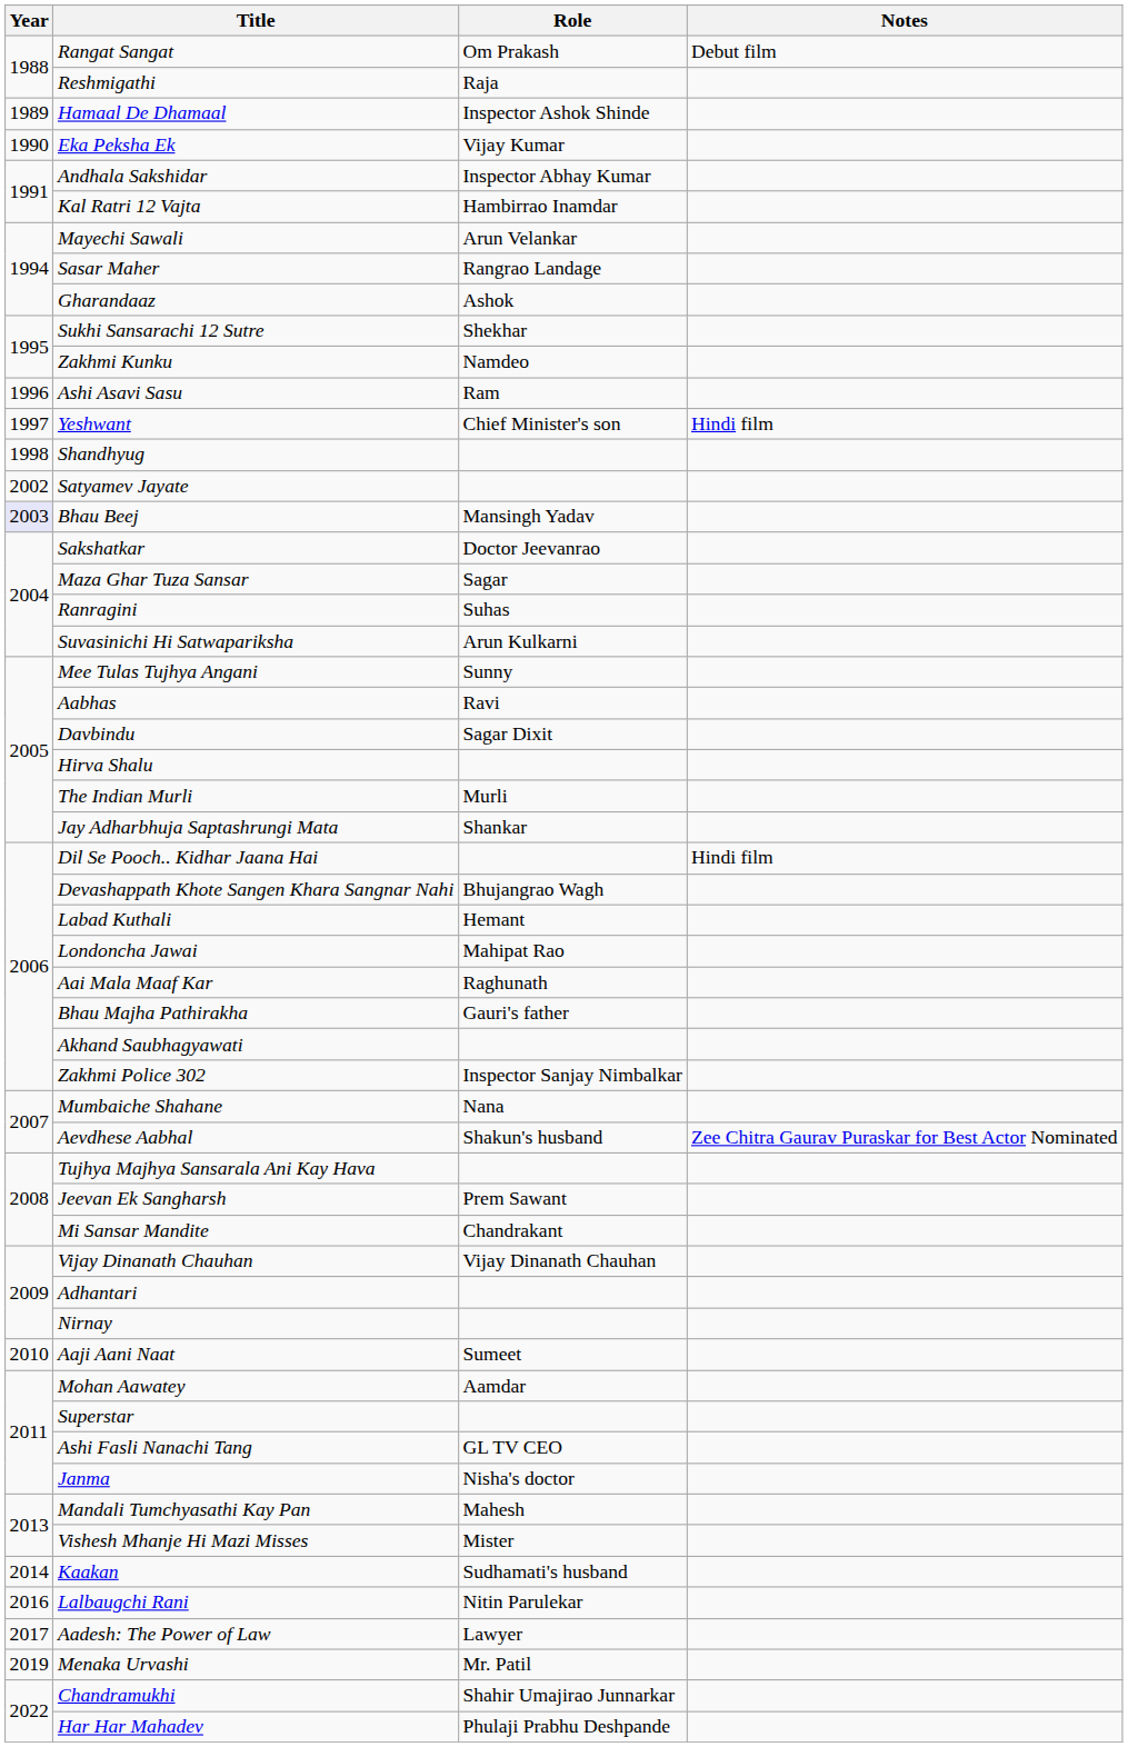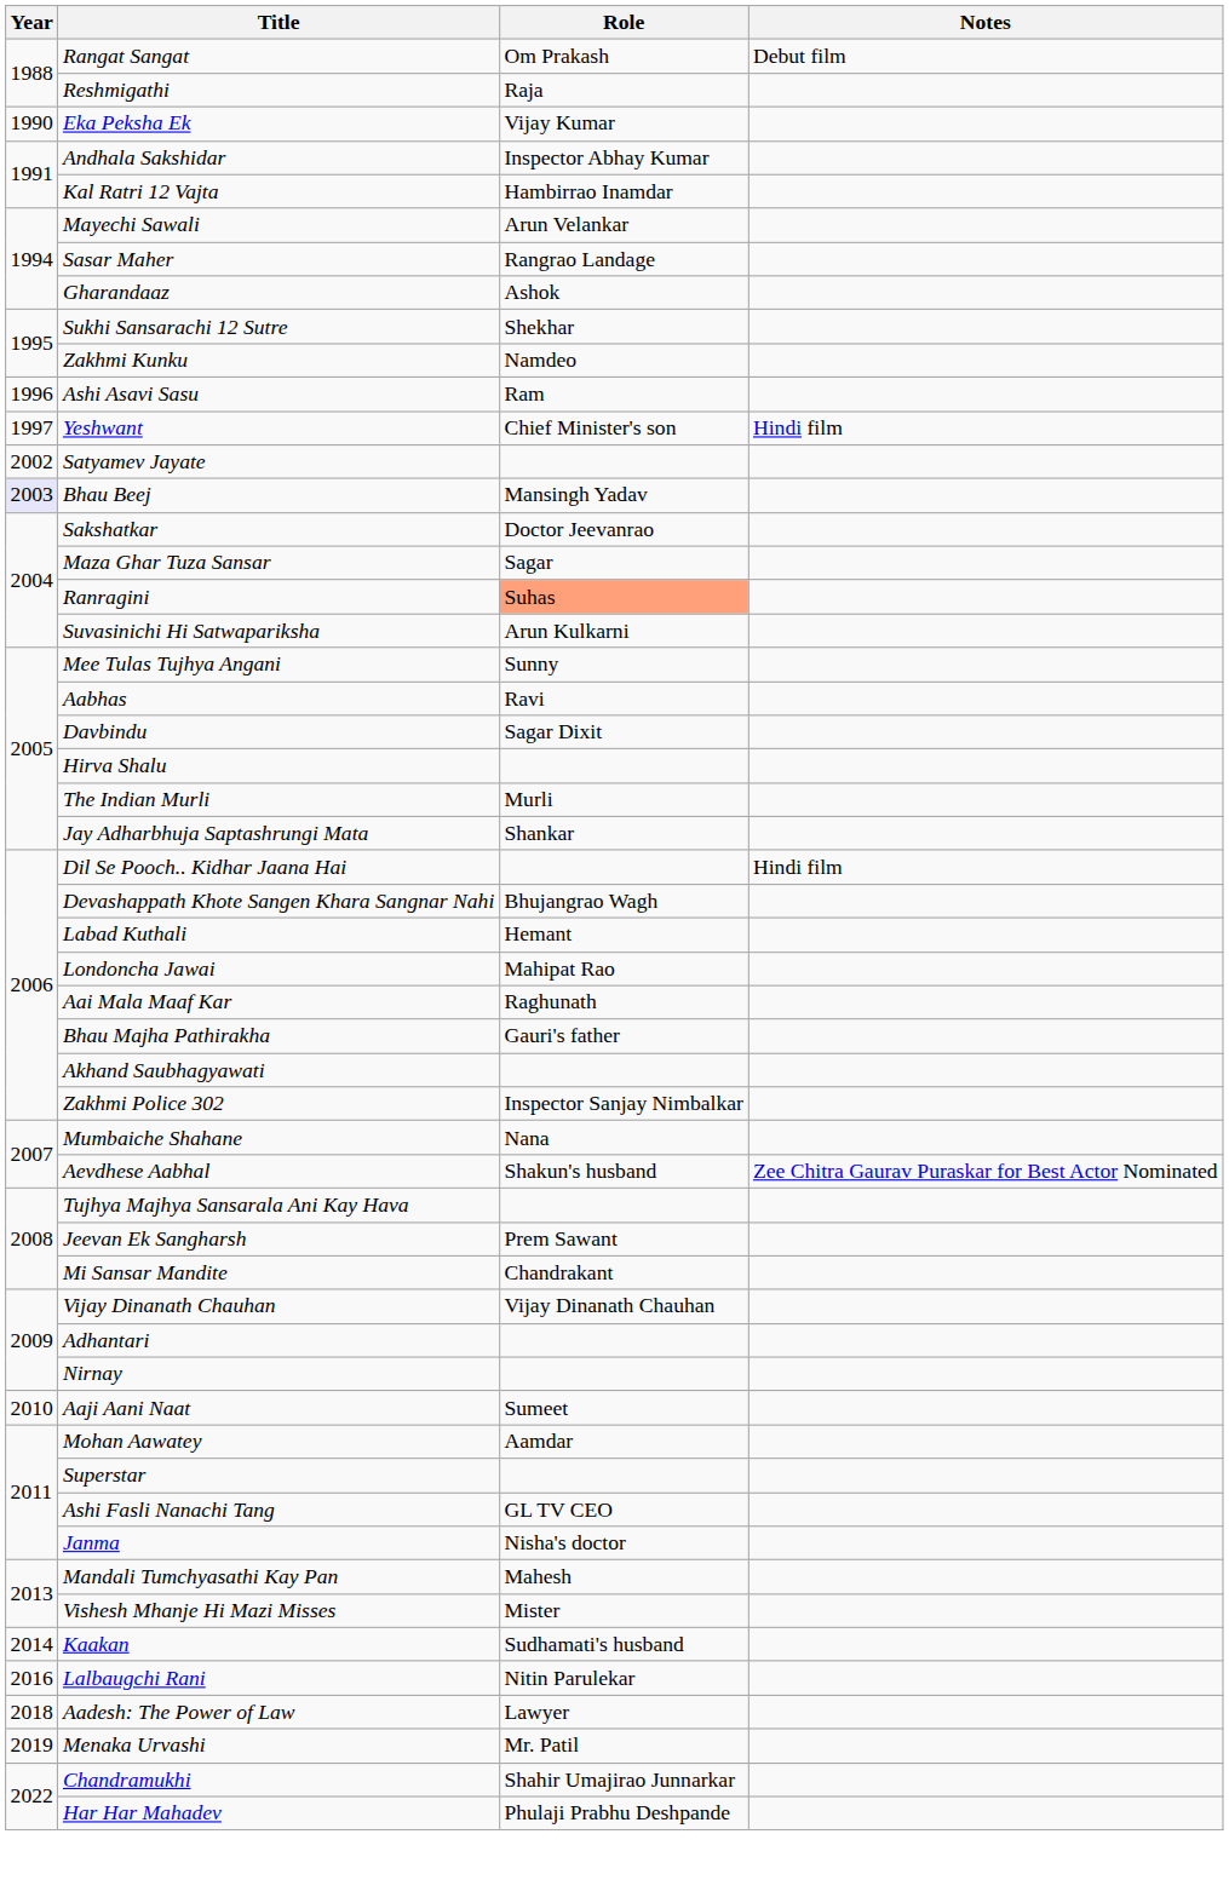 <table class="wikitable">
 <tr>
 <th>Year</th>
 <th>Title</th>
 <th>Role</th>
 <th>Notes</th>
 </tr>
 <tr>
 <td rowspan="2">1988</td>
 <td><em>Rangat Sangat</em></td>
 <td>Om Prakash</td>
 <td>Debut film</td>
 </tr>
 <tr>
 <td><em>Reshmigathi</em></td>
 <td>Raja</td>
-<td></td>
-</tr>
-<tr>
-<td>1989</td>
-<td><em><a href='#'>Hamaal De Dhamaal</a></em></td>
-<td>Inspector Ashok Shinde</td>
 <td></td>
 </tr>
 <tr>
 <td>1990</td>
 <td><em><a href='#'>Eka Peksha Ek</a></em></td>
 <td>Vijay Kumar</td>
 <td></td>
 </tr>
 <tr>
 <td rowspan="2">1991</td>
 <td><em>Andhala Sakshidar</em></td>
 <td>Inspector Abhay Kumar</td>
 <td></td>
 </tr>
 <tr>
 <td><em>Kal Ratri 12 Vajta</em></td>
 <td>Hambirrao Inamdar</td>
 <td></td>
 </tr>
 <tr>
 <td rowspan="3">1994</td>
 <td><em>Mayechi Sawali</em></td>
 <td>Arun Velankar</td>
 <td></td>
 </tr>
 <tr>
 <td><em>Sasar Maher</em></td>
 <td>Rangrao Landage</td>
 <td></td>
 </tr>
 <tr>
 <td><em>Gharandaaz</em></td>
 <td>Ashok</td>
 <td></td>
 </tr>
 <tr>
 <td rowspan="2">1995</td>
 <td><em>Sukhi Sansarachi 12 Sutre</em></td>
 <td>Shekhar</td>
 <td></td>
 </tr>
 <tr>
 <td><em>Zakhmi Kunku</em></td>
 <td>Namdeo</td>
 <td></td>
 </tr>
 <tr>
 <td>1996</td>
 <td><em>Ashi Asavi Sasu</em></td>
 <td>Ram</td>
 <td></td>
 </tr>
 <tr>
 <td>1997</td>
 <td><em><a href='#'>Yeshwant</a></em></td>
 <td>Chief Minister's son</td>
 <td><a href='#'>Hindi</a> film</td>
 </tr>
 <tr>
-<td>1998</td>
-<td><em>Shandhyug</em></td>
-<td></td>
-<td></td>
-</tr>
-<tr>
 <td>2002</td>
 <td><em>Satyamev Jayate</em></td>
 <td></td>
 <td></td>
 </tr>
 <tr>
 <td style="background: lavender;">2003</td>
 <td><em>Bhau Beej</em></td>
 <td>Mansingh Yadav</td>
 <td></td>
 </tr>
 <tr>
 <td rowspan="4">2004</td>
 <td><em>Sakshatkar</em></td>
 <td>Doctor Jeevanrao</td>
 <td></td>
 </tr>
 <tr>
 <td><em>Maza Ghar Tuza Sansar</em></td>
 <td>Sagar</td>
 <td></td>
 </tr>
 <tr>
 <td><em>Ranragini</em></td>
-<td>Suhas</td>
+<td style="background: lightsalmon;">Suhas</td>
 <td></td>
 </tr>
 <tr>
 <td><em>Suvasinichi Hi Satwapariksha</em></td>
 <td>Arun Kulkarni</td>
 <td></td>
 </tr>
 <tr>
 <td rowspan="6">2005</td>
 <td><em>Mee Tulas Tujhya Angani</em></td>
 <td>Sunny</td>
 <td></td>
 </tr>
 <tr>
 <td><em>Aabhas</em></td>
 <td>Ravi</td>
 <td></td>
 </tr>
 <tr>
 <td><em>Davbindu</em></td>
 <td>Sagar Dixit</td>
 <td></td>
 </tr>
 <tr>
 <td><em>Hirva Shalu</em></td>
 <td></td>
 <td></td>
 </tr>
 <tr>
 <td><em>The Indian Murli</em></td>
 <td>Murli</td>
 <td></td>
 </tr>
 <tr>
 <td><em>Jay Adharbhuja Saptashrungi Mata</em></td>
 <td>Shankar</td>
 <td></td>
 </tr>
 <tr>
 <td rowspan="8">2006</td>
 <td><em>Dil Se Pooch.. Kidhar Jaana Hai</em></td>
 <td></td>
 <td>Hindi film</td>
 </tr>
 <tr>
 <td><em>Devashappath Khote Sangen Khara Sangnar Nahi</em></td>
 <td>Bhujangrao Wagh</td>
 <td></td>
 </tr>
 <tr>
 <td><em>Labad Kuthali</em></td>
 <td>Hemant</td>
 <td></td>
 </tr>
 <tr>
 <td><em>Londoncha Jawai</em></td>
 <td>Mahipat Rao</td>
 <td></td>
 </tr>
 <tr>
 <td><em>Aai Mala Maaf Kar</em></td>
 <td>Raghunath</td>
 <td></td>
 </tr>
 <tr>
 <td><em>Bhau Majha Pathirakha</em></td>
 <td>Gauri's father</td>
 <td></td>
 </tr>
 <tr>
 <td><em>Akhand Saubhagyawati</em></td>
 <td></td>
 <td></td>
 </tr>
 <tr>
 <td><em>Zakhmi Police 302</em></td>
 <td>Inspector Sanjay Nimbalkar</td>
 <td></td>
 </tr>
 <tr>
 <td rowspan="2">2007</td>
 <td><em>Mumbaiche Shahane</em></td>
 <td>Nana</td>
 <td></td>
 </tr>
 <tr>
 <td><em>Aevdhese Aabhal</em></td>
 <td>Shakun's husband</td>
 <td><a href='#'>Zee Chitra Gaurav Puraskar for Best Actor</a> Nominated</td>
 </tr>
 <tr>
 <td rowspan="3">2008</td>
 <td><em>Tujhya Majhya Sansarala Ani Kay Hava</em></td>
 <td></td>
 <td></td>
 </tr>
 <tr>
 <td><em>Jeevan Ek Sangharsh</em></td>
 <td>Prem Sawant</td>
 <td></td>
 </tr>
 <tr>
 <td><em>Mi Sansar Mandite</em></td>
 <td>Chandrakant</td>
 <td></td>
 </tr>
 <tr>
 <td rowspan="3">2009</td>
 <td><em>Vijay Dinanath Chauhan</em></td>
 <td>Vijay Dinanath Chauhan</td>
 <td></td>
 </tr>
 <tr>
 <td><em>Adhantari</em></td>
 <td></td>
 <td></td>
 </tr>
 <tr>
 <td><em>Nirnay</em></td>
 <td></td>
 <td></td>
 </tr>
 <tr>
 <td>2010</td>
 <td><em>Aaji Aani Naat</em></td>
 <td>Sumeet</td>
 <td></td>
 </tr>
 <tr>
 <td rowspan="4">2011</td>
 <td><em>Mohan Aawatey</em></td>
 <td>Aamdar</td>
 <td></td>
 </tr>
 <tr>
 <td><em>Superstar</em></td>
 <td></td>
 <td></td>
 </tr>
 <tr>
 <td><em>Ashi Fasli Nanachi Tang</em></td>
 <td>GL TV CEO</td>
 <td></td>
 </tr>
 <tr>
 <td><em><a href='#'>Janma</a></em></td>
 <td>Nisha's doctor</td>
 <td></td>
 </tr>
 <tr>
 <td rowspan="2">2013</td>
 <td><em>Mandali Tumchyasathi Kay Pan</em></td>
 <td>Mahesh</td>
 <td></td>
 </tr>
 <tr>
 <td><em>Vishesh Mhanje Hi Mazi Misses</em></td>
 <td>Mister</td>
 <td></td>
 </tr>
 <tr>
 <td>2014</td>
 <td><em><a href='#'>Kaakan</a></em></td>
 <td>Sudhamati's husband</td>
 <td></td>
 </tr>
 <tr>
 <td>2016</td>
 <td><em><a href='#'>Lalbaugchi Rani</a></em></td>
 <td>Nitin Parulekar</td>
 <td></td>
 </tr>
 <tr>
-<td>2017</td>
+<td>2018</td>
 <td><em>Aadesh: The Power of Law</em></td>
 <td>Lawyer</td>
 <td></td>
 </tr>
 <tr>
 <td>2019</td>
 <td><em>Menaka Urvashi</em></td>
 <td>Mr. Patil</td>
 <td></td>
 </tr>
 <tr>
 <td rowspan="2">2022</td>
 <td><em><a href='#'>Chandramukhi</a></em></td>
 <td>Shahir Umajirao Junnarkar</td>
 <td></td>
 </tr>
 <tr>
 <td><em><a href='#'>Har Har Mahadev</a></em></td>
 <td>Phulaji Prabhu Deshpande</td>
 <td></td>
 </tr>
 </table>
